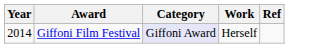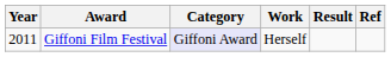 <table class="wikitable">
 <tr>
 <th>Year</th>
 <th>Award</th>
 <th>Category</th>
 <th>Work</th>
+<th>Result</th>
 <th>Ref</th>
 </tr>
 <tr>
-<td>2014</td>
+<td>2011</td>
 <td><a href='#'>Giffoni Film Festival</a></td>
 <td style="background: lavender;">Giffoni Award</td>
 <td>Herself</td>
 <td></td>
+<td></td>
 </tr>
 </table>
